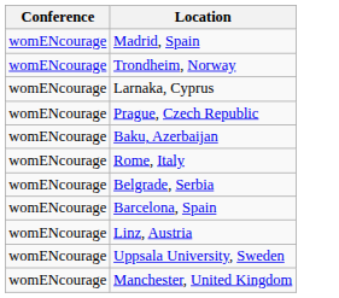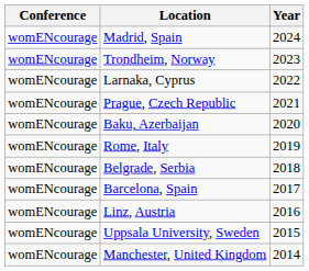 <table class="wikitable">
 <tr>
 <th>Conference</th>
 <th>Location</th>
+<th>Year</th>
 </tr>
 <tr>
 <td><a href='#'>womENcourage</a></td>
 <td><a href='#'>Madrid</a>, <a href='#'>Spain</a></td>
+<td>2024</td>
 </tr>
 <tr>
 <td><a href='#'>womENcourage</a></td>
 <td><a href='#'>Trondheim</a>, <a href='#'>Norway</a></td>
+<td>2023</td>
 </tr>
 <tr>
 <td>womENcourage</td>
 <td>Larnaka, Cyprus</td>
+<td>2022</td>
 </tr>
 <tr>
 <td>womENcourage</td>
 <td><a href='#'>Prague</a>, <a href='#'>Czech Republic</a></td>
+<td>2021</td>
 </tr>
 <tr>
 <td>womENcourage</td>
 <td><a href='#'>Baku, Azerbaijan</a></td>
+<td>2020</td>
 </tr>
 <tr>
 <td>womENcourage</td>
 <td><a href='#'>Rome</a>, <a href='#'>Italy</a></td>
+<td>2019</td>
 </tr>
 <tr>
 <td>womENcourage</td>
 <td><a href='#'>Belgrade</a>, <a href='#'>Serbia</a></td>
+<td>2018</td>
 </tr>
 <tr>
 <td>womENcourage</td>
 <td><a href='#'>Barcelona</a>, <a href='#'>Spain</a></td>
+<td>2017</td>
 </tr>
 <tr>
 <td>womENcourage</td>
 <td><a href='#'>Linz</a>, <a href='#'>Austria</a></td>
+<td>2016</td>
 </tr>
 <tr>
 <td>womENcourage</td>
 <td><a href='#'>Uppsala University</a>, <a href='#'>Sweden</a></td>
+<td>2015</td>
 </tr>
 <tr>
 <td>womENcourage</td>
 <td><a href='#'>Manchester</a>, <a href='#'>United Kingdom</a></td>
+<td>2014</td>
 </tr>
 </table>
